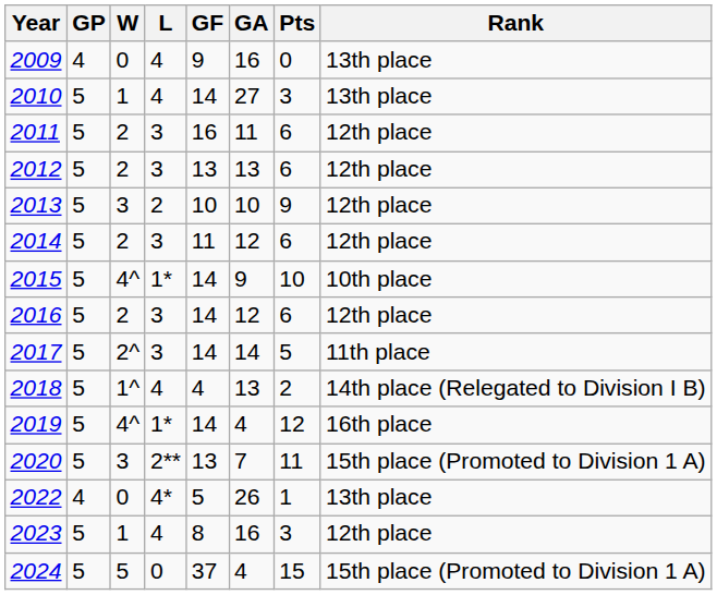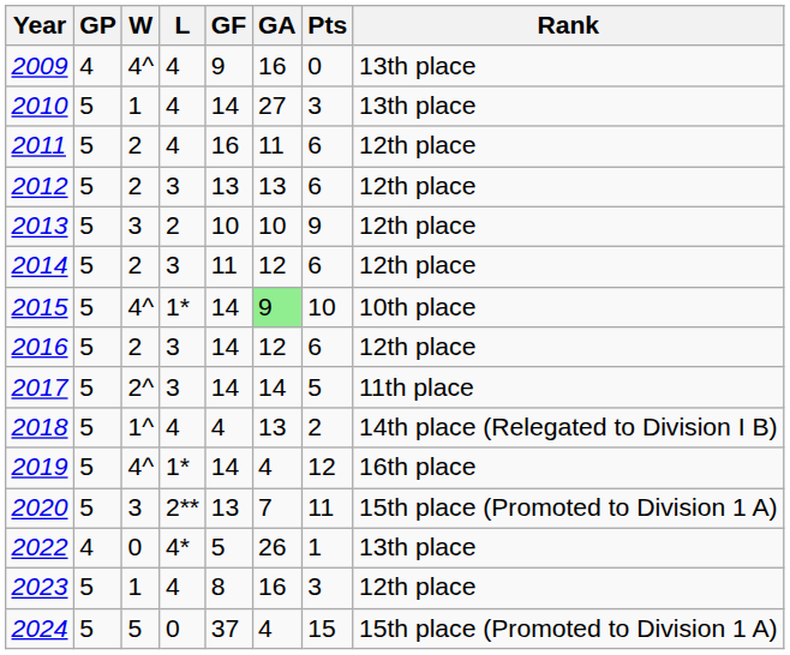 <table class="wikitable">
 <tr>
 <th>Year</th>
 <th>GP</th>
 <th>W</th>
 <th>L</th>
 <th>GF</th>
 <th>GA</th>
 <th>Pts</th>
 <th>Rank</th>
 </tr>
 <tr>
 <td><em><a href='#'>2009</a></em></td>
 <td>4</td>
-<td>0</td>
+<td>4^</td>
 <td>4</td>
 <td>9</td>
 <td>16</td>
 <td>0</td>
 <td>13th place</td>
 </tr>
 <tr>
 <td><em><a href='#'>2010</a></em></td>
 <td>5</td>
 <td>1</td>
 <td>4</td>
 <td>14</td>
 <td>27</td>
 <td>3</td>
 <td>13th place</td>
 </tr>
 <tr>
 <td><em><a href='#'>2011</a></em></td>
 <td>5</td>
 <td>2</td>
-<td>3</td>
+<td>4</td>
 <td>16</td>
 <td>11</td>
 <td>6</td>
 <td>12th place</td>
 </tr>
 <tr>
 <td><em><a href='#'>2012</a></em></td>
 <td>5</td>
 <td>2</td>
 <td>3</td>
 <td>13</td>
 <td>13</td>
 <td>6</td>
 <td>12th place</td>
 </tr>
 <tr>
 <td><em><a href='#'>2013</a></em></td>
 <td>5</td>
 <td>3</td>
 <td>2</td>
 <td>10</td>
 <td>10</td>
 <td>9</td>
 <td>12th place</td>
 </tr>
 <tr>
 <td><em><a href='#'>2014</a></em></td>
 <td>5</td>
 <td>2</td>
 <td>3</td>
 <td>11</td>
 <td>12</td>
 <td>6</td>
 <td>12th place</td>
 </tr>
 <tr>
 <td><em><a href='#'>2015</a></em></td>
 <td>5</td>
 <td>4^</td>
 <td>1*</td>
 <td>14</td>
-<td>9</td>
+<td style="background: lightgreen;">9</td>
 <td>10</td>
 <td>10th place</td>
 </tr>
 <tr>
 <td><em><a href='#'>2016</a></em></td>
 <td>5</td>
 <td>2</td>
 <td>3</td>
 <td>14</td>
 <td>12</td>
 <td>6</td>
 <td>12th place</td>
 </tr>
 <tr>
 <td><em><a href='#'>2017</a></em></td>
 <td>5</td>
 <td>2^</td>
 <td>3</td>
 <td>14</td>
 <td>14</td>
 <td>5</td>
 <td>11th place</td>
 </tr>
 <tr>
 <td><em><a href='#'>2018</a></em></td>
 <td>5</td>
 <td>1^</td>
 <td>4</td>
 <td>4</td>
 <td>13</td>
 <td>2</td>
 <td>14th place (Relegated to Division I B)</td>
 </tr>
 <tr>
 <td><em><a href='#'>2019</a></em></td>
 <td>5</td>
 <td>4^</td>
 <td>1*</td>
 <td>14</td>
 <td>4</td>
 <td>12</td>
 <td>16th place</td>
 </tr>
 <tr>
 <td><em><a href='#'>2020</a></em></td>
 <td>5</td>
 <td>3</td>
 <td>2**</td>
 <td>13</td>
 <td>7</td>
 <td>11</td>
 <td>15th place (Promoted to Division 1 A)</td>
 </tr>
 <tr>
 <td><em><a href='#'>2022</a></em></td>
 <td>4</td>
 <td>0</td>
 <td>4*</td>
 <td>5</td>
 <td>26</td>
 <td>1</td>
 <td>13th place</td>
 </tr>
 <tr>
 <td><em><a href='#'>2023</a></em></td>
 <td>5</td>
 <td>1</td>
 <td>4</td>
 <td>8</td>
 <td>16</td>
 <td>3</td>
 <td>12th place</td>
 </tr>
 <tr>
 <td><em><a href='#'>2024</a></em></td>
 <td>5</td>
 <td>5</td>
 <td>0</td>
 <td>37</td>
 <td>4</td>
 <td>15</td>
 <td>15th place (Promoted to Division 1 A)</td>
 </tr>
 </table>
